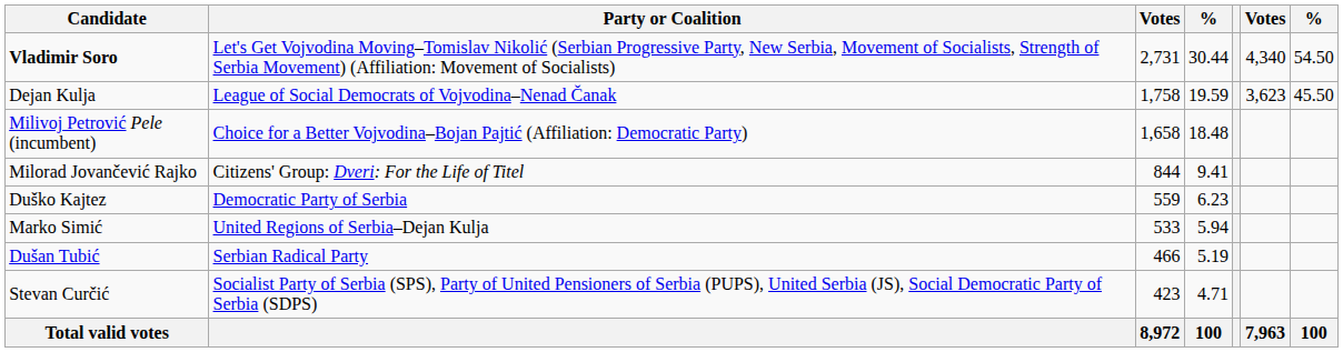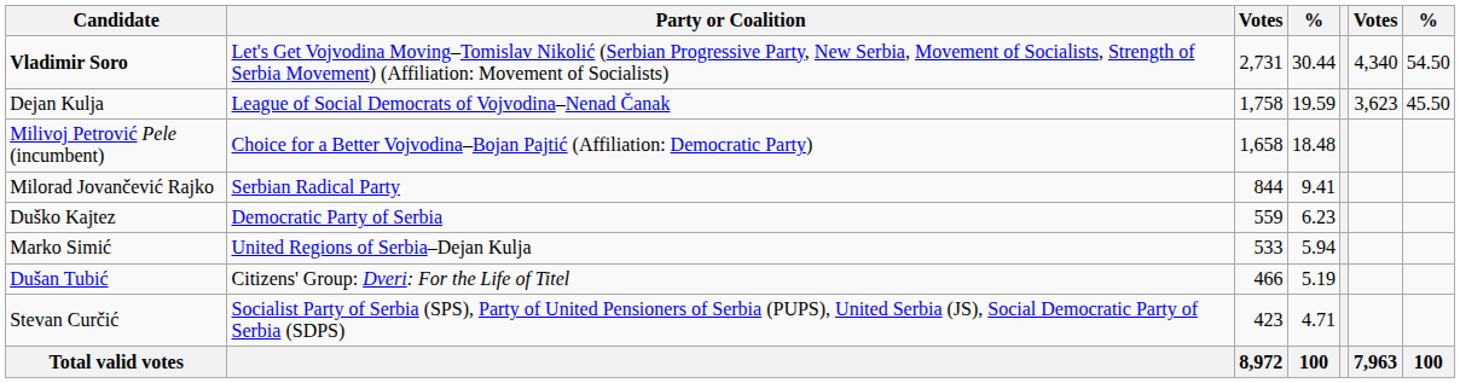 <table style="width:1200px;" class="wikitable">
 <tr>
 <th>Candidate</th>
 <th>Party or Coalition</th>
 <th>Votes</th>
 <th>%</th>
 <th></th>
 <th>Votes</th>
 <th>%</th>
 </tr>
 <tr>
 <td align="left"><strong>Vladimir Soro</strong></td>
 <td align="left"><a href='#'>Let's Get Vojvodina Moving</a>–<a href='#'>Tomislav Nikolić</a> (<a href='#'>Serbian Progressive Party</a>, <a href='#'>New Serbia</a>, <a href='#'>Movement of Socialists</a>, <a href='#'>Strength of Serbia Movement</a>) (Affiliation: Movement of Socialists)</td>
 <td align="right">2,731</td>
 <td align="right">30.44</td>
 <th align="left"></th>
 <td align="right">4,340</td>
 <td align="right">54.50</td>
 </tr>
 <tr>
 <td align="left">Dejan Kulja</td>
 <td align="left"><a href='#'>League of Social Democrats of Vojvodina</a>–<a href='#'>Nenad Čanak</a></td>
 <td align="right">1,758</td>
 <td align="right">19.59</td>
 <th align="left"></th>
 <td align="right">3,623</td>
 <td align="right">45.50</td>
 </tr>
 <tr>
 <td align="left"><a href='#'>Milivoj Petrović</a> <em>Pele</em> (incumbent)</td>
 <td align="left"><a href='#'>Choice for a Better Vojvodina</a>–<a href='#'>Bojan Pajtić</a> (Affiliation: <a href='#'>Democratic Party</a>)</td>
 <td align="right">1,658</td>
 <td align="right">18.48</td>
 <th align="left"></th>
 <td align="right"></td>
 <td align="right"></td>
 </tr>
 <tr>
 <td align="left">Milorad Jovančević Rajko</td>
-<td align="left">Citizens' Group: <em><a href='#'>Dveri</a>: For the Life of Titel</em></td>
+<td align="left"><a href='#'>Serbian Radical Party</a></td>
 <td align="right">844</td>
 <td align="right">9.41</td>
 <th align="left"></th>
 <td align="right"></td>
 <td align="right"></td>
 </tr>
 <tr>
 <td align="left">Duško Kajtez</td>
 <td align="left"><a href='#'>Democratic Party of Serbia</a></td>
 <td align="right">559</td>
 <td align="right">6.23</td>
 <th align="left"></th>
 <td align="right"></td>
 <td align="right"></td>
 </tr>
 <tr>
 <td align="left">Marko Simić</td>
 <td align="left"><a href='#'>United Regions of Serbia</a>–Dejan Kulja</td>
 <td align="right">533</td>
 <td align="right">5.94</td>
 <th align="left"></th>
 <td align="right"></td>
 <td align="right"></td>
 </tr>
 <tr>
 <td align="left"><a href='#'>Dušan Tubić</a></td>
-<td align="left"><a href='#'>Serbian Radical Party</a></td>
+<td align="left">Citizens' Group: <em><a href='#'>Dveri</a>: For the Life of Titel</em></td>
 <td align="right">466</td>
 <td align="right">5.19</td>
 <th align="left"></th>
 <td align="right"></td>
 <td align="right"></td>
 </tr>
 <tr>
 <td align="left">Stevan Curčić</td>
 <td align="left"><a href='#'>Socialist Party of Serbia</a> (SPS), <a href='#'>Party of United Pensioners of Serbia</a> (PUPS), <a href='#'>United Serbia</a> (JS), <a href='#'>Social Democratic Party of Serbia</a> (SDPS)</td>
 <td align="right">423</td>
 <td align="right">4.71</td>
 <th align="left"></th>
 <td align="right"></td>
 <td align="right"></td>
 </tr>
 <tr>
 <th align="left">Total valid votes</th>
 <th align="left"></th>
 <th align="right">8,972</th>
 <th align="right">100</th>
 <th align="left"></th>
 <th align="right">7,963</th>
 <th align="right">100</th>
 </tr>
 <tr>
 </tr>
 </table>
